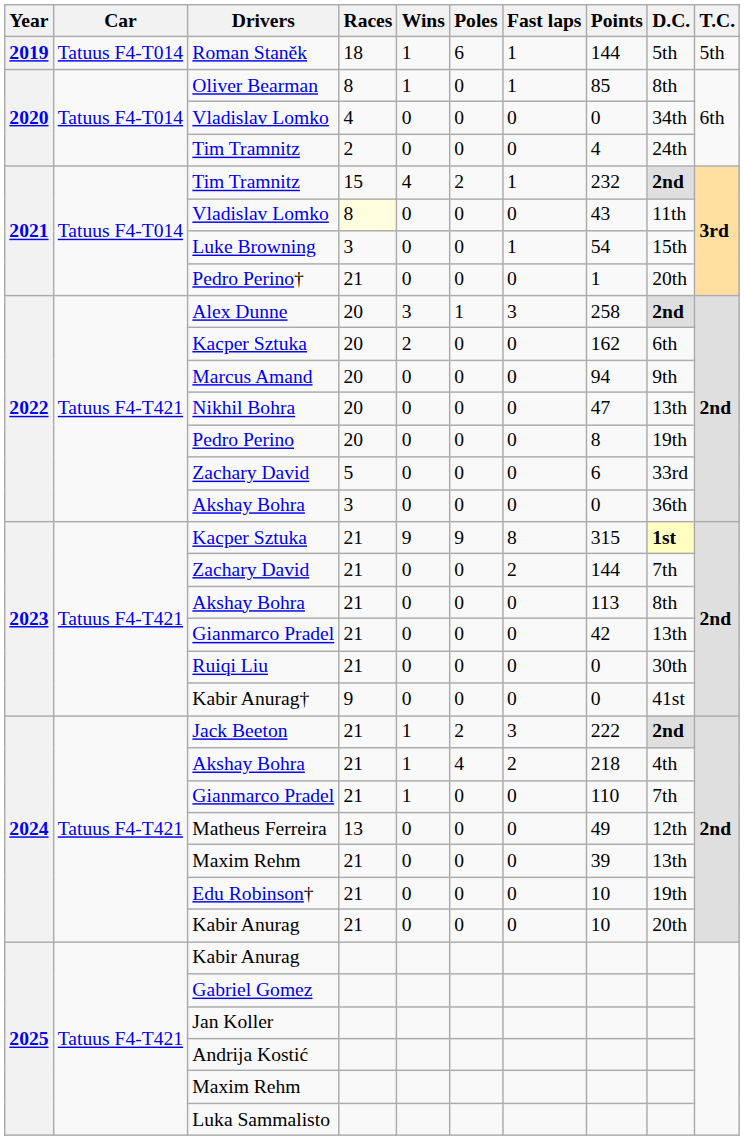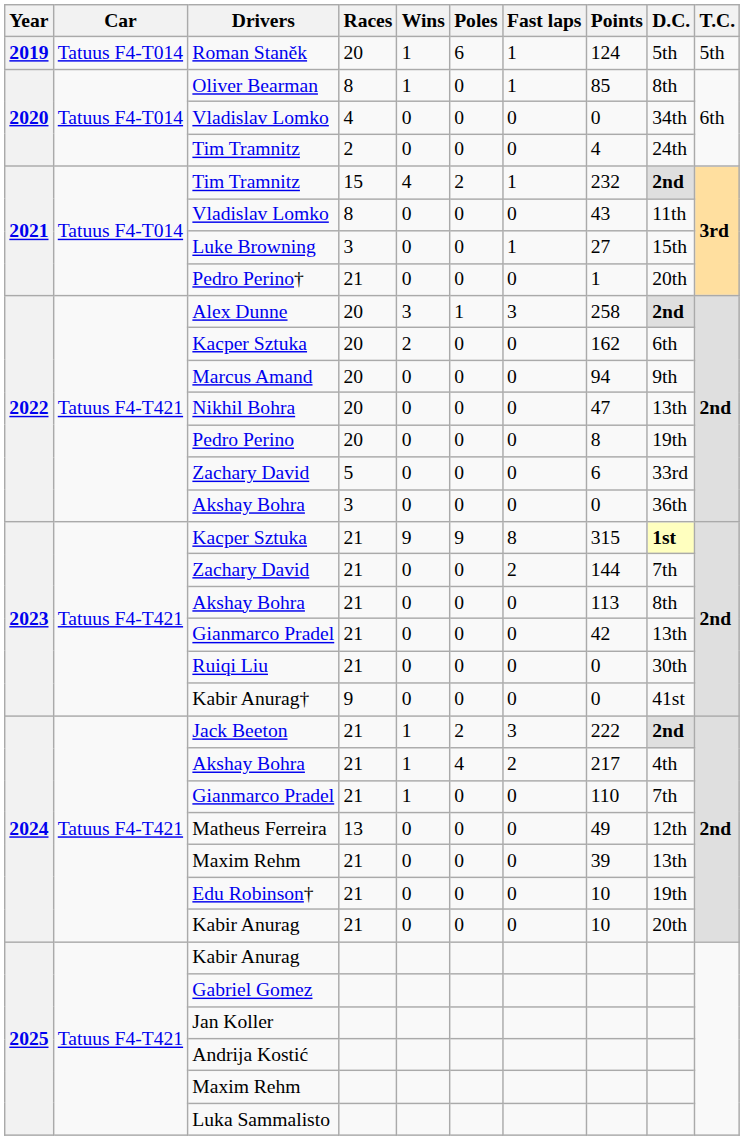 <table class="wikitable" style="font-size:85%">
 <tr>
 <th>Year</th>
 <th>Car</th>
 <th>Drivers</th>
 <th>Races</th>
 <th>Wins</th>
 <th>Poles</th>
 <th>Fast laps</th>
 <th>Points</th>
 <th>D.C.</th>
 <th>T.C.</th>
 </tr>
 <tr>
 <th rowspan=1><a href='#'>2019</a></th>
 <td rowspan=1><a href='#'>Tatuus F4-T014</a></td>
 <td> <a href='#'>Roman Staněk</a></td>
-<td>18</td>
+<td>20</td>
 <td>1</td>
 <td>6</td>
 <td>1</td>
-<td>144</td>
+<td>124</td>
 <td>5th</td>
 <td>5th</td>
 </tr>
 <tr>
 <th rowspan="3"><a href='#'>2020</a></th>
 <td rowspan="3"><a href='#'>Tatuus F4-T014</a></td>
 <td> <a href='#'>Oliver Bearman</a></td>
 <td>8</td>
 <td>1</td>
 <td>0</td>
 <td>1</td>
 <td>85</td>
 <td>8th</td>
 <td rowspan="3">6th</td>
 </tr>
 <tr>
 <td> <a href='#'>Vladislav Lomko</a></td>
 <td>4</td>
 <td>0</td>
 <td>0</td>
 <td>0</td>
 <td>0</td>
 <td>34th</td>
 </tr>
 <tr>
 <td> <a href='#'>Tim Tramnitz</a></td>
 <td>2</td>
 <td>0</td>
 <td>0</td>
 <td>0</td>
 <td>4</td>
 <td>24th</td>
 </tr>
 <tr>
 <th rowspan="4"><a href='#'>2021</a></th>
 <td rowspan="4"><a href='#'>Tatuus F4-T014</a></td>
 <td> <a href='#'>Tim Tramnitz</a></td>
 <td>15</td>
 <td>4</td>
 <td>2</td>
 <td>1</td>
 <td>232</td>
 <td style="background:#DFDFDF;"><strong>2nd</strong></td>
 <td rowspan="4" style="background:#FFDF9F;"><strong>3rd</strong></td>
 </tr>
 <tr>
 <td> <a href='#'>Vladislav Lomko</a></td>
-<td style="background: lightyellow;">8</td>
+<td>8</td>
 <td>0</td>
 <td>0</td>
 <td>0</td>
 <td>43</td>
 <td>11th</td>
 </tr>
 <tr>
 <td> <a href='#'>Luke Browning</a></td>
 <td>3</td>
 <td>0</td>
 <td>0</td>
 <td>1</td>
-<td>54</td>
+<td>27</td>
 <td>15th</td>
 </tr>
 <tr>
 <td> <a href='#'>Pedro Perino</a>†</td>
 <td>21</td>
 <td>0</td>
 <td>0</td>
 <td>0</td>
 <td>1</td>
 <td>20th</td>
 </tr>
 <tr>
 <th rowspan="7"><a href='#'>2022</a></th>
 <td rowspan="7"><a href='#'>Tatuus F4-T421</a></td>
 <td> <a href='#'>Alex Dunne</a></td>
 <td>20</td>
 <td>3</td>
 <td>1</td>
 <td>3</td>
 <td>258</td>
 <td style="background:#DFDFDF;"><strong>2nd</strong></td>
 <td rowspan="7" style="background:#DFDFDF;"><strong>2nd</strong></td>
 </tr>
 <tr>
 <td> <a href='#'>Kacper Sztuka</a></td>
 <td>20</td>
 <td>2</td>
 <td>0</td>
 <td>0</td>
 <td>162</td>
 <td>6th</td>
 </tr>
 <tr>
 <td> <a href='#'>Marcus Amand</a></td>
 <td>20</td>
 <td>0</td>
 <td>0</td>
 <td>0</td>
 <td>94</td>
 <td>9th</td>
 </tr>
 <tr>
 <td> <a href='#'>Nikhil Bohra</a></td>
 <td>20</td>
 <td>0</td>
 <td>0</td>
 <td>0</td>
 <td>47</td>
 <td>13th</td>
 </tr>
 <tr>
 <td> <a href='#'>Pedro Perino</a></td>
 <td>20</td>
 <td>0</td>
 <td>0</td>
 <td>0</td>
 <td>8</td>
 <td>19th</td>
 </tr>
 <tr>
 <td> <a href='#'>Zachary David</a></td>
 <td>5</td>
 <td>0</td>
 <td>0</td>
 <td>0</td>
 <td>6</td>
 <td>33rd</td>
 </tr>
 <tr>
 <td> <a href='#'>Akshay Bohra</a></td>
 <td>3</td>
 <td>0</td>
 <td>0</td>
 <td>0</td>
 <td>0</td>
 <td>36th</td>
 </tr>
 <tr>
 <th rowspan="6"><a href='#'>2023</a></th>
 <td rowspan="6"><a href='#'>Tatuus F4-T421</a></td>
 <td> <a href='#'>Kacper Sztuka</a></td>
 <td>21</td>
 <td>9</td>
 <td>9</td>
 <td>8</td>
 <td>315</td>
 <td style="background:#FFFFBF;"><strong>1st</strong></td>
 <td rowspan="6" style="background:#DFDFDF;"><strong>2nd</strong></td>
 </tr>
 <tr>
 <td> <a href='#'>Zachary David</a></td>
 <td>21</td>
 <td>0</td>
 <td>0</td>
 <td>2</td>
 <td>144</td>
 <td>7th</td>
 </tr>
 <tr>
 <td> <a href='#'>Akshay Bohra</a></td>
 <td>21</td>
 <td>0</td>
 <td>0</td>
 <td>0</td>
 <td>113</td>
 <td>8th</td>
 </tr>
 <tr>
 <td> <a href='#'>Gianmarco Pradel</a></td>
 <td>21</td>
 <td>0</td>
 <td>0</td>
 <td>0</td>
 <td>42</td>
 <td>13th</td>
 </tr>
 <tr>
 <td> <a href='#'>Ruiqi Liu</a></td>
 <td>21</td>
 <td>0</td>
 <td>0</td>
 <td>0</td>
 <td>0</td>
 <td>30th</td>
 </tr>
 <tr>
 <td> Kabir Anurag†</td>
 <td>9</td>
 <td>0</td>
 <td>0</td>
 <td>0</td>
 <td>0</td>
 <td>41st</td>
 </tr>
 <tr>
 <th rowspan="7"><a href='#'>2024</a></th>
 <td rowspan="7"><a href='#'>Tatuus F4-T421</a></td>
 <td> <a href='#'>Jack Beeton</a></td>
 <td>21</td>
 <td>1</td>
 <td>2</td>
 <td>3</td>
 <td>222</td>
 <td style="background:#DFDFDF;"><strong>2nd</strong></td>
 <td rowspan="7" style="background:#DFDFDF;"><strong>2nd</strong></td>
 </tr>
 <tr>
 <td> <a href='#'>Akshay Bohra</a></td>
 <td>21</td>
 <td>1</td>
 <td>4</td>
 <td>2</td>
-<td>218</td>
+<td>217</td>
 <td>4th</td>
 </tr>
 <tr>
 <td> <a href='#'>Gianmarco Pradel</a></td>
 <td>21</td>
 <td>1</td>
 <td>0</td>
 <td>0</td>
 <td>110</td>
 <td>7th</td>
 </tr>
 <tr>
 <td> Matheus Ferreira</td>
 <td>13</td>
 <td>0</td>
 <td>0</td>
 <td>0</td>
 <td>49</td>
 <td>12th</td>
 </tr>
 <tr>
 <td> Maxim Rehm</td>
 <td>21</td>
 <td>0</td>
 <td>0</td>
 <td>0</td>
 <td>39</td>
 <td>13th</td>
 </tr>
 <tr>
 <td> <a href='#'>Edu Robinson</a>†</td>
 <td>21</td>
 <td>0</td>
 <td>0</td>
 <td>0</td>
 <td>10</td>
 <td>19th</td>
 </tr>
 <tr>
 <td> Kabir Anurag</td>
 <td>21</td>
 <td>0</td>
 <td>0</td>
 <td>0</td>
 <td>10</td>
 <td>20th</td>
 </tr>
 <tr>
 <th rowspan="6"><a href='#'>2025</a></th>
 <td rowspan="6"><a href='#'>Tatuus F4-T421</a></td>
 <td> Kabir Anurag</td>
 <td></td>
 <td></td>
 <td></td>
 <td></td>
 <td></td>
 <td></td>
 <td rowspan="6"></td>
 </tr>
 <tr>
 <td> <a href='#'>Gabriel Gomez</a></td>
 <td></td>
 <td></td>
 <td></td>
 <td></td>
 <td></td>
 <td></td>
 </tr>
 <tr>
 <td> Jan Koller</td>
 <td></td>
 <td></td>
 <td></td>
 <td></td>
 <td></td>
 <td></td>
 </tr>
 <tr>
 <td> Andrija Kostić</td>
 <td></td>
 <td></td>
 <td></td>
 <td></td>
 <td></td>
 <td></td>
 </tr>
 <tr>
 <td> Maxim Rehm</td>
 <td></td>
 <td></td>
 <td></td>
 <td></td>
 <td></td>
 <td></td>
 </tr>
 <tr>
 <td> Luka Sammalisto</td>
 <td></td>
 <td></td>
 <td></td>
 <td></td>
 <td></td>
 <td></td>
 </tr>
 </table>
